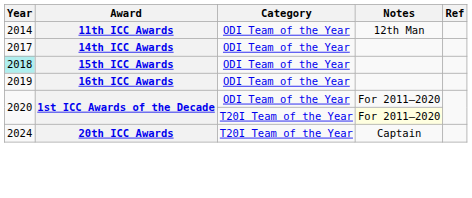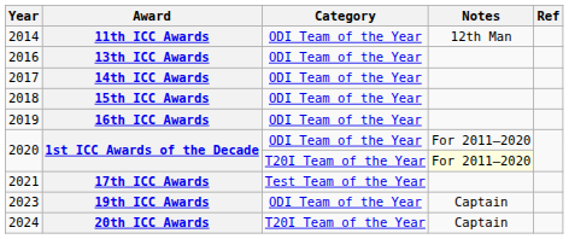 <table class="wikitable" style="text-align:center;">
 <tr>
 <th>Year</th>
 <th>Award</th>
 <th>Category</th>
 <th>Notes</th>
 <th>Ref</th>
 </tr>
 <tr>
 <td>2014</td>
 <th><a href='#'>11th ICC Awards</a></th>
 <td><a href='#'>ODI Team of the Year</a></td>
 <td>12th Man</td>
 <td></td>
 </tr>
 <tr>
+<td>2016</td>
+<th><a href='#'>13th ICC Awards</a></th>
+<td><a href='#'>ODI Team of the Year</a></td>
+<td></td>
+<td></td>
+</tr>
+<tr>
 <td>2017</td>
 <th><a href='#'>14th ICC Awards</a></th>
 <td><a href='#'>ODI Team of the Year</a></td>
 <td></td>
 <td></td>
 </tr>
 <tr>
-<td style="background: paleturquoise;">2018</td>
+<td>2018</td>
 <th><a href='#'>15th ICC Awards</a></th>
 <td><a href='#'>ODI Team of the Year</a></td>
 <td></td>
 <td></td>
 </tr>
 <tr>
 <td>2019</td>
 <th><a href='#'>16th ICC Awards</a></th>
 <td><a href='#'>ODI Team of the Year</a></td>
 <td></td>
 <td></td>
 </tr>
 <tr>
 <td rowspan="2">2020</td>
 <th rowspan="2"><a href='#'>1st ICC Awards of the Decade</a></th>
 <td><a href='#'>ODI Team of the Year</a></td>
 <td>For 2011–2020</td>
 <td rowspan="2"></td>
 </tr>
 <tr>
 <td><a href='#'>T20I Team of the Year</a></td>
 <td style="background: lightyellow;">For 2011–2020</td>
 </tr>
 <tr>
+<td>2021</td>
+<th><a href='#'>17th ICC Awards</a></th>
+<td><a href='#'>Test Team of the Year</a></td>
+<td></td>
+<td></td>
+</tr>
+<tr>
+<td>2023</td>
+<th><a href='#'>19th ICC Awards</a></th>
+<td><a href='#'>ODI Team of the Year</a></td>
+<td>Captain</td>
+<td></td>
+</tr>
+<tr>
 <td>2024</td>
 <th><a href='#'>20th ICC Awards</a></th>
 <td><a href='#'>T20I Team of the Year</a></td>
 <td>Captain</td>
 <td></td>
 </tr>
 </table>
